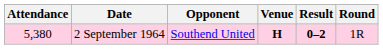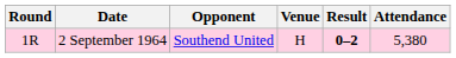 <table class="wikitable sortable" style="text-align:center;">
 <tr>
-<th>Attendance</th>
+<th>Round</th>
 <th>Date</th>
 <th>Opponent</th>
 <th>Venue</th>
 <th>Result</th>
-<th>Round</th>
+<th>Attendance</th>
 </tr>
 <tr style="background:#ffd0e3;">
-<td>5,380</td>
+<td>1R</td>
 <td>2 September 1964</td>
 <td><a href='#'>Southend United</a></td>
-<td><strong>H</strong></td>
+<td>H</td>
 <td><strong>0–2</strong></td>
-<td>1R</td>
+<td>5,380</td>
 </tr>
 </table>
